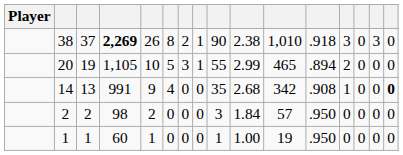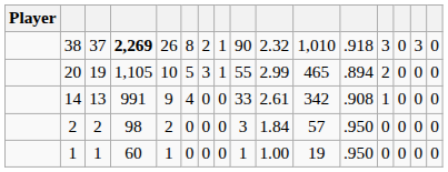 <table class="wikitable sortable" style="text-align:center;">
 <tr>
 <th>Player</th>
 <th></th>
 <th></th>
 <th></th>
 <th></th>
 <th></th>
 <th></th>
 <th></th>
 <th></th>
 <th></th>
 <th></th>
 <th></th>
 <th></th>
 <th></th>
 <th></th>
 <th></th>
 </tr>
 <tr>
 <td></td>
 <td>38</td>
 <td>37</td>
 <td><strong>2,269</strong></td>
 <td>26</td>
 <td>8</td>
 <td>2</td>
 <td>1</td>
 <td>90</td>
-<td>2.38</td>
+<td>2.32</td>
 <td>1,010</td>
 <td>.918</td>
 <td>3</td>
 <td>0</td>
 <td>3</td>
 <td>0</td>
 </tr>
 <tr>
 <td></td>
 <td>20</td>
 <td>19</td>
 <td>1,105</td>
 <td>10</td>
 <td>5</td>
 <td>3</td>
 <td>1</td>
 <td>55</td>
 <td>2.99</td>
 <td>465</td>
 <td>.894</td>
 <td>2</td>
 <td>0</td>
 <td>0</td>
 <td>0</td>
 </tr>
 <tr>
 <td></td>
 <td>14</td>
 <td>13</td>
 <td>991</td>
 <td>9</td>
 <td>4</td>
 <td>0</td>
 <td>0</td>
-<td>35</td>
-<td>2.68</td>
+<td>33</td>
+<td>2.61</td>
 <td>342</td>
 <td>.908</td>
 <td>1</td>
 <td>0</td>
 <td>0</td>
-<td><strong>0</strong></td>
+<td>0</td>
 </tr>
 <tr>
 <td></td>
 <td>2</td>
 <td>2</td>
 <td>98</td>
 <td>2</td>
 <td>0</td>
 <td>0</td>
 <td>0</td>
 <td>3</td>
 <td>1.84</td>
 <td>57</td>
 <td>.950</td>
 <td>0</td>
 <td>0</td>
 <td>0</td>
 <td>0</td>
 </tr>
 <tr>
 <td></td>
 <td>1</td>
 <td>1</td>
 <td>60</td>
 <td>1</td>
 <td>0</td>
 <td>0</td>
 <td>0</td>
 <td>1</td>
 <td>1.00</td>
 <td>19</td>
 <td>.950</td>
 <td>0</td>
 <td>0</td>
 <td>0</td>
 <td>0</td>
 </tr>
 </table>
